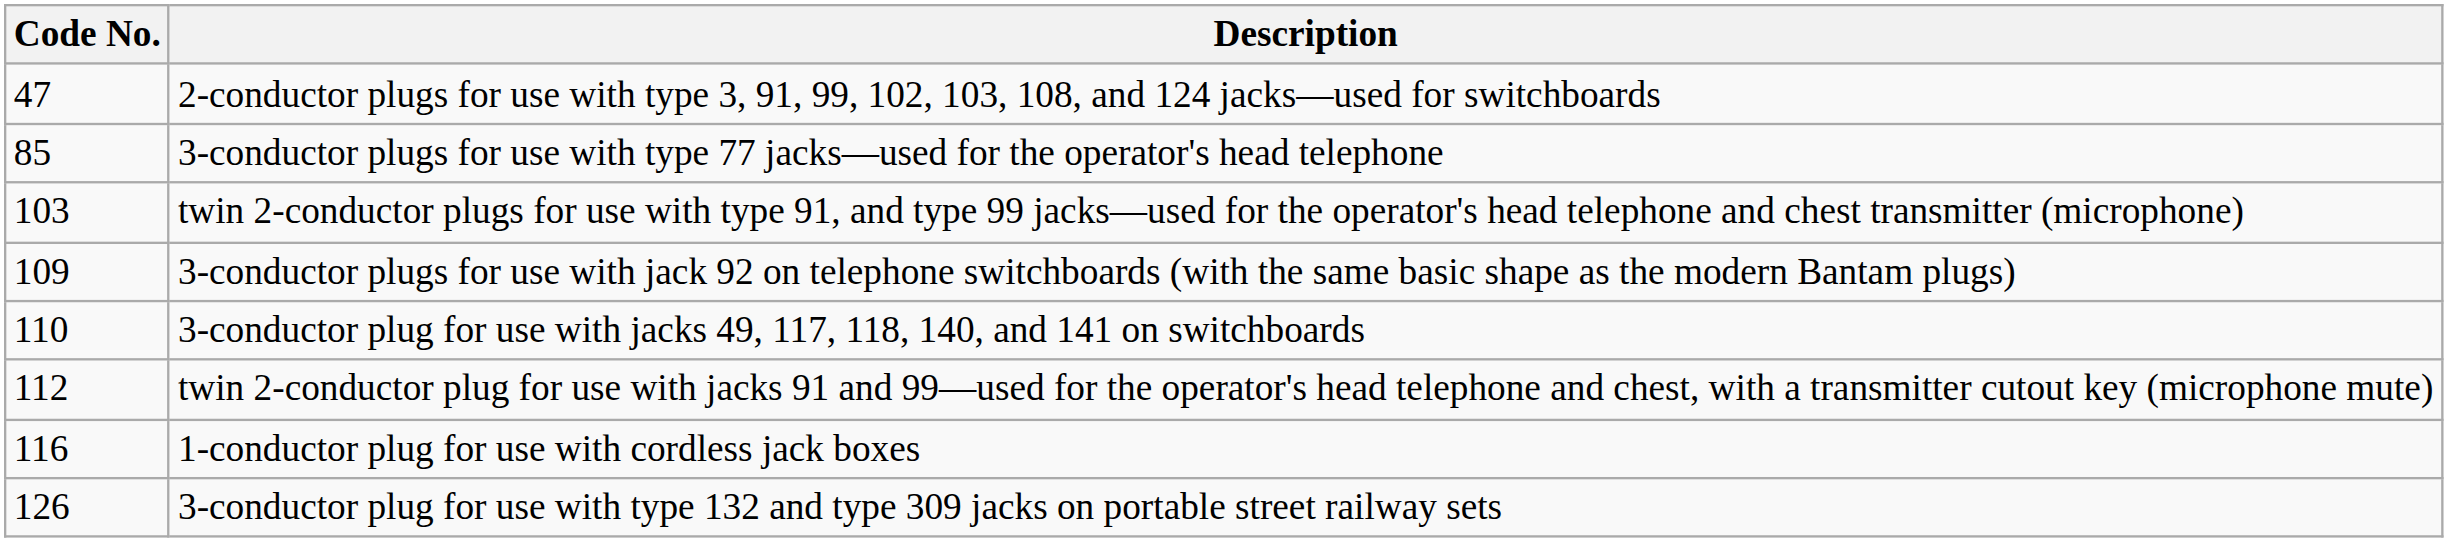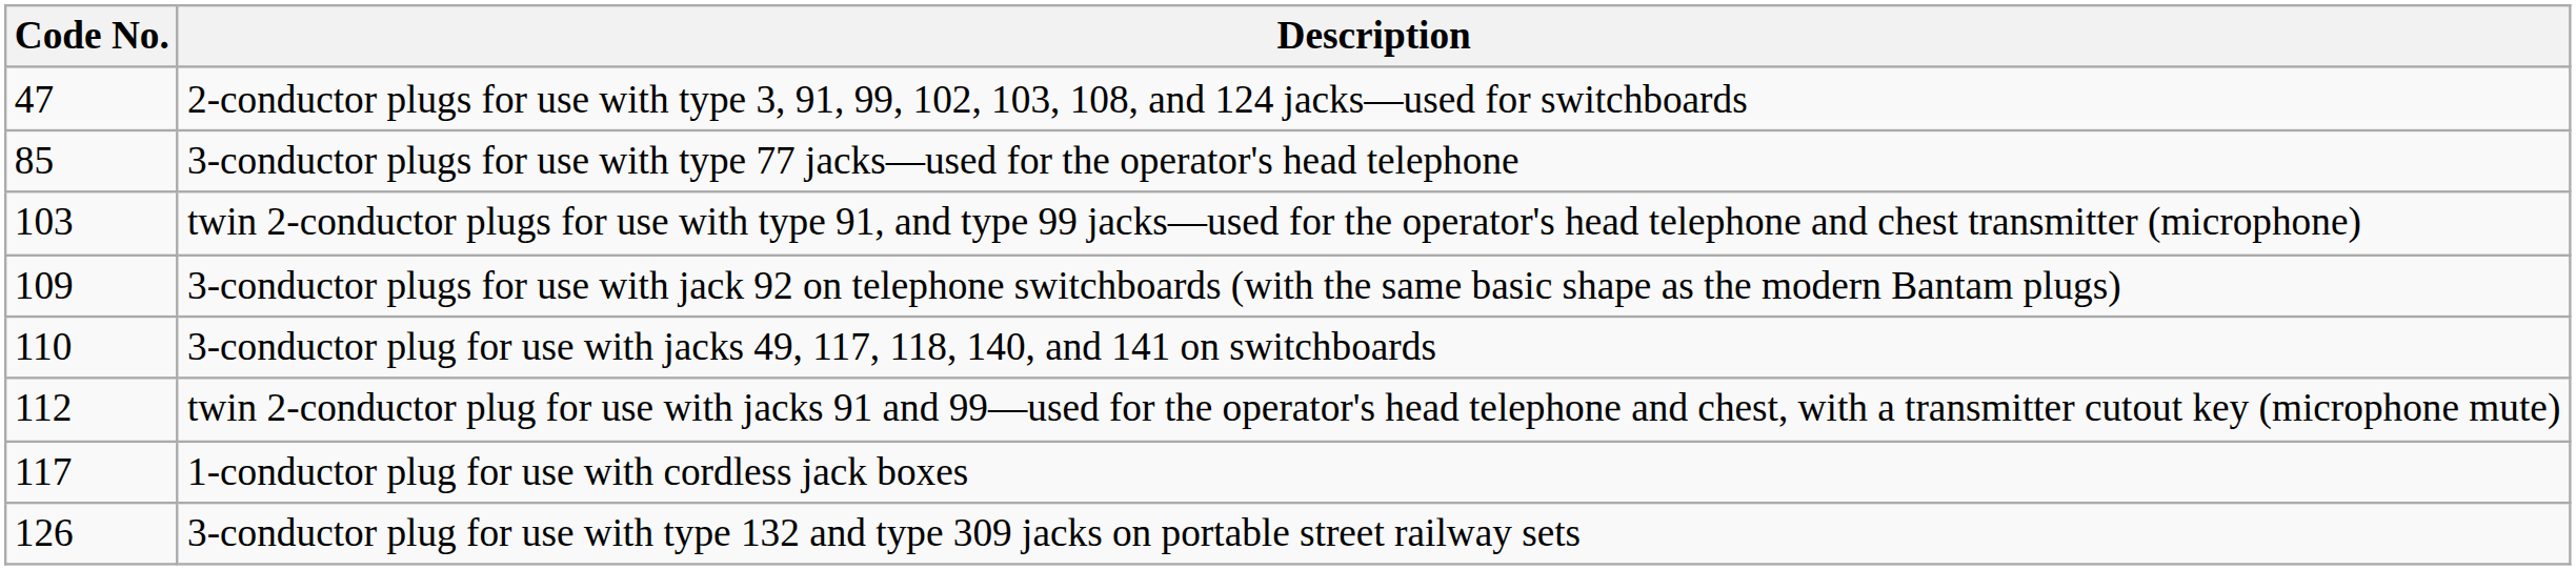 <table class="wikitable">
 <tr>
 <th>Code No.</th>
 <th>Description</th>
 </tr>
 <tr>
 <td>47</td>
 <td>2-conductor plugs for use with type 3, 91, 99, 102, 103, 108, and 124 jacks—used for switchboards</td>
 </tr>
 <tr>
 <td>85</td>
 <td>3-conductor plugs for use with type 77 jacks—used for the operator's head telephone</td>
 </tr>
 <tr>
 <td>103</td>
 <td>twin 2-conductor plugs for use with type 91, and type 99 jacks—used for the operator's head telephone and chest transmitter (microphone)</td>
 </tr>
 <tr>
 <td>109</td>
 <td>3-conductor plugs for use with jack 92 on telephone switchboards (with the same basic shape as the modern Bantam plugs)</td>
 </tr>
 <tr>
 <td>110</td>
 <td>3-conductor plug for use with jacks 49, 117, 118, 140, and 141 on switchboards</td>
 </tr>
 <tr>
 <td>112</td>
 <td>twin 2-conductor plug for use with jacks 91 and 99—used for the operator's head telephone and chest, with a transmitter cutout key (microphone mute)</td>
 </tr>
 <tr>
-<td>116</td>
+<td>117</td>
 <td>1-conductor plug for use with cordless jack boxes</td>
 </tr>
 <tr>
 <td>126</td>
 <td>3-conductor plug for use with type 132 and type 309 jacks on portable street railway sets</td>
 </tr>
 </table>
